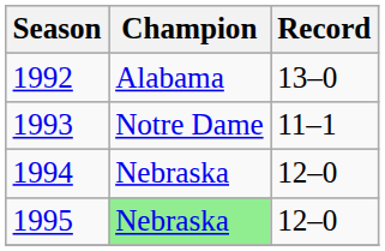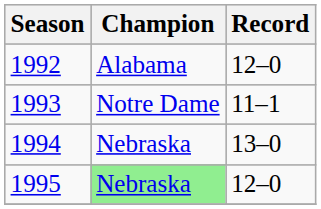 <table class="wikitable">
 <tr>
 <th>Season</th>
 <th>Champion</th>
 <th>Record</th>
 </tr>
 <tr>
 <td><a href='#'>1992</a></td>
 <td><a href='#'>Alabama</a></td>
-<td>13–0</td>
+<td>12–0</td>
 </tr>
 <tr>
 <td><a href='#'>1993</a></td>
 <td><a href='#'>Notre Dame</a></td>
 <td>11–1</td>
 </tr>
 <tr>
 <td><a href='#'>1994</a></td>
 <td><a href='#'>Nebraska</a></td>
-<td>12–0</td>
+<td>13–0</td>
 </tr>
 <tr>
 <td><a href='#'>1995</a></td>
 <td style="background: lightgreen;"><a href='#'>Nebraska</a></td>
 <td>12–0</td>
 </tr>
 <tr>
 </tr>
 </table>
